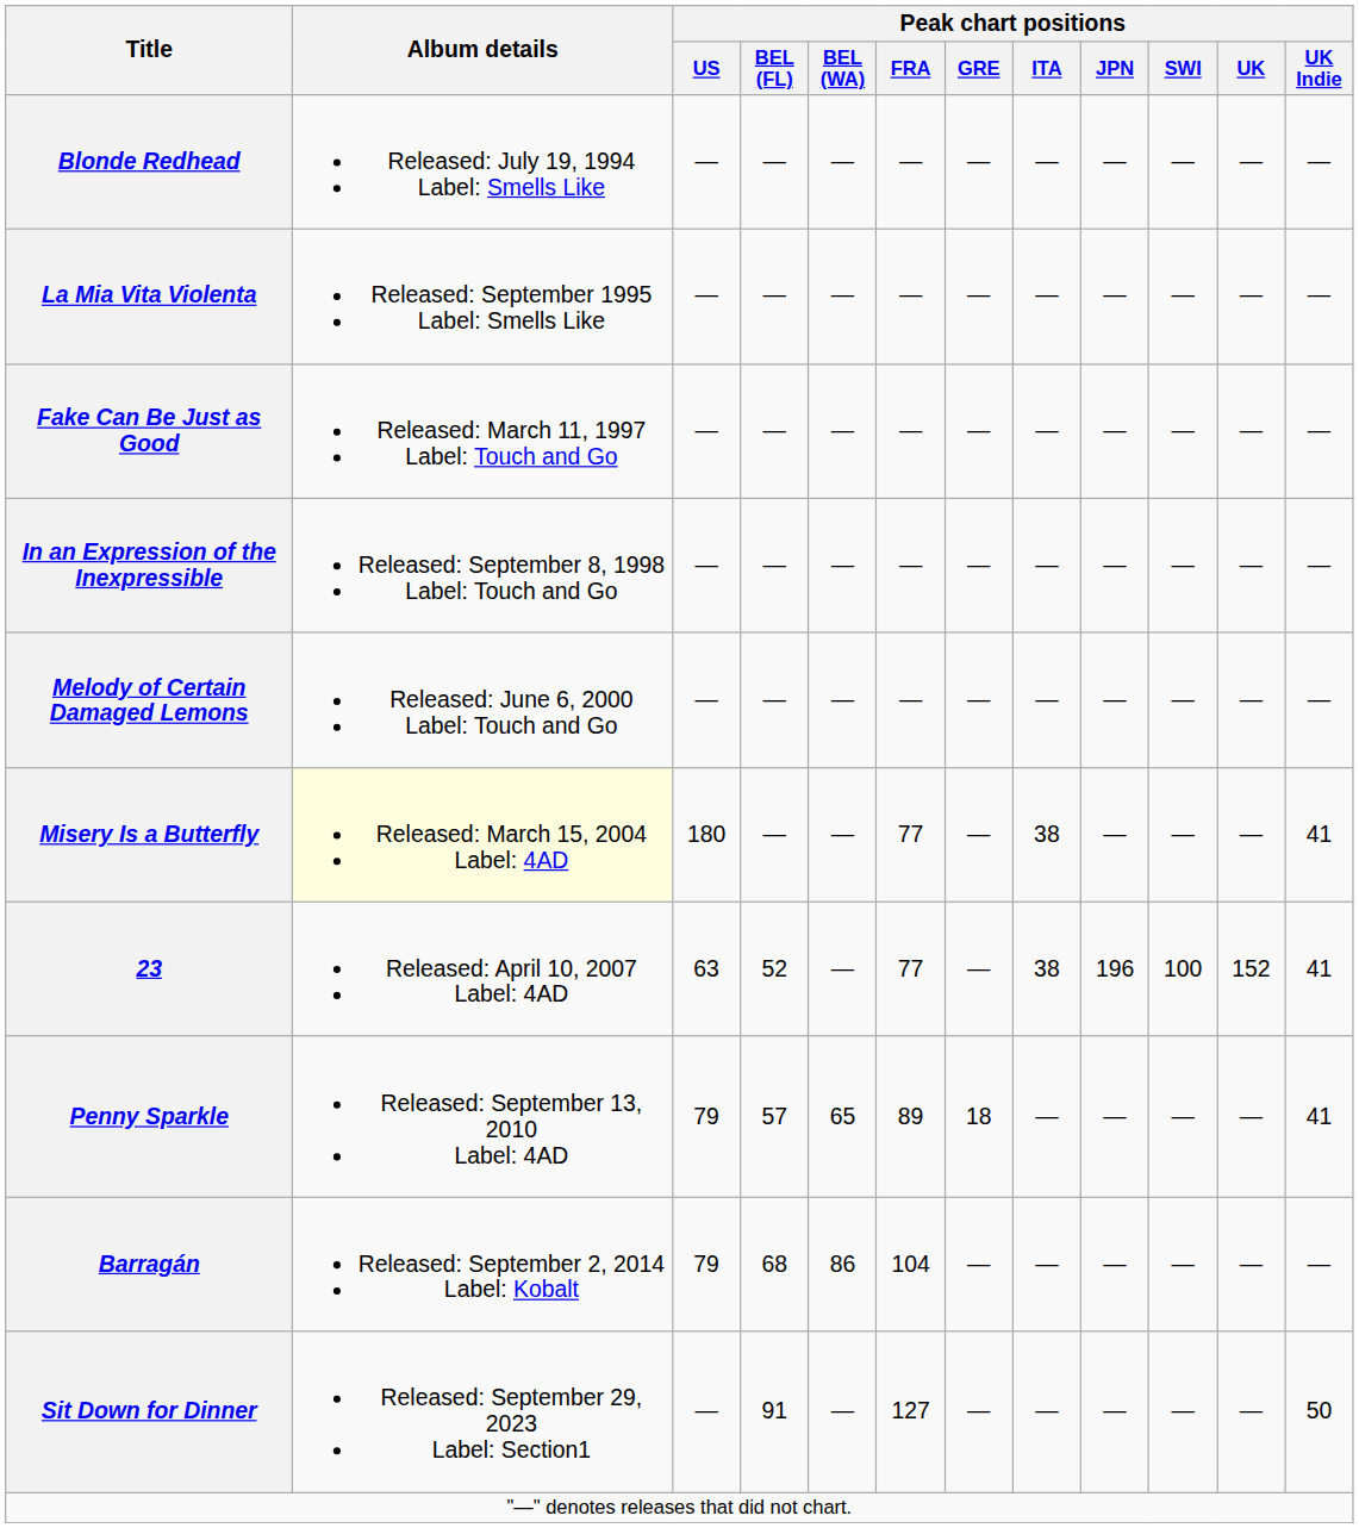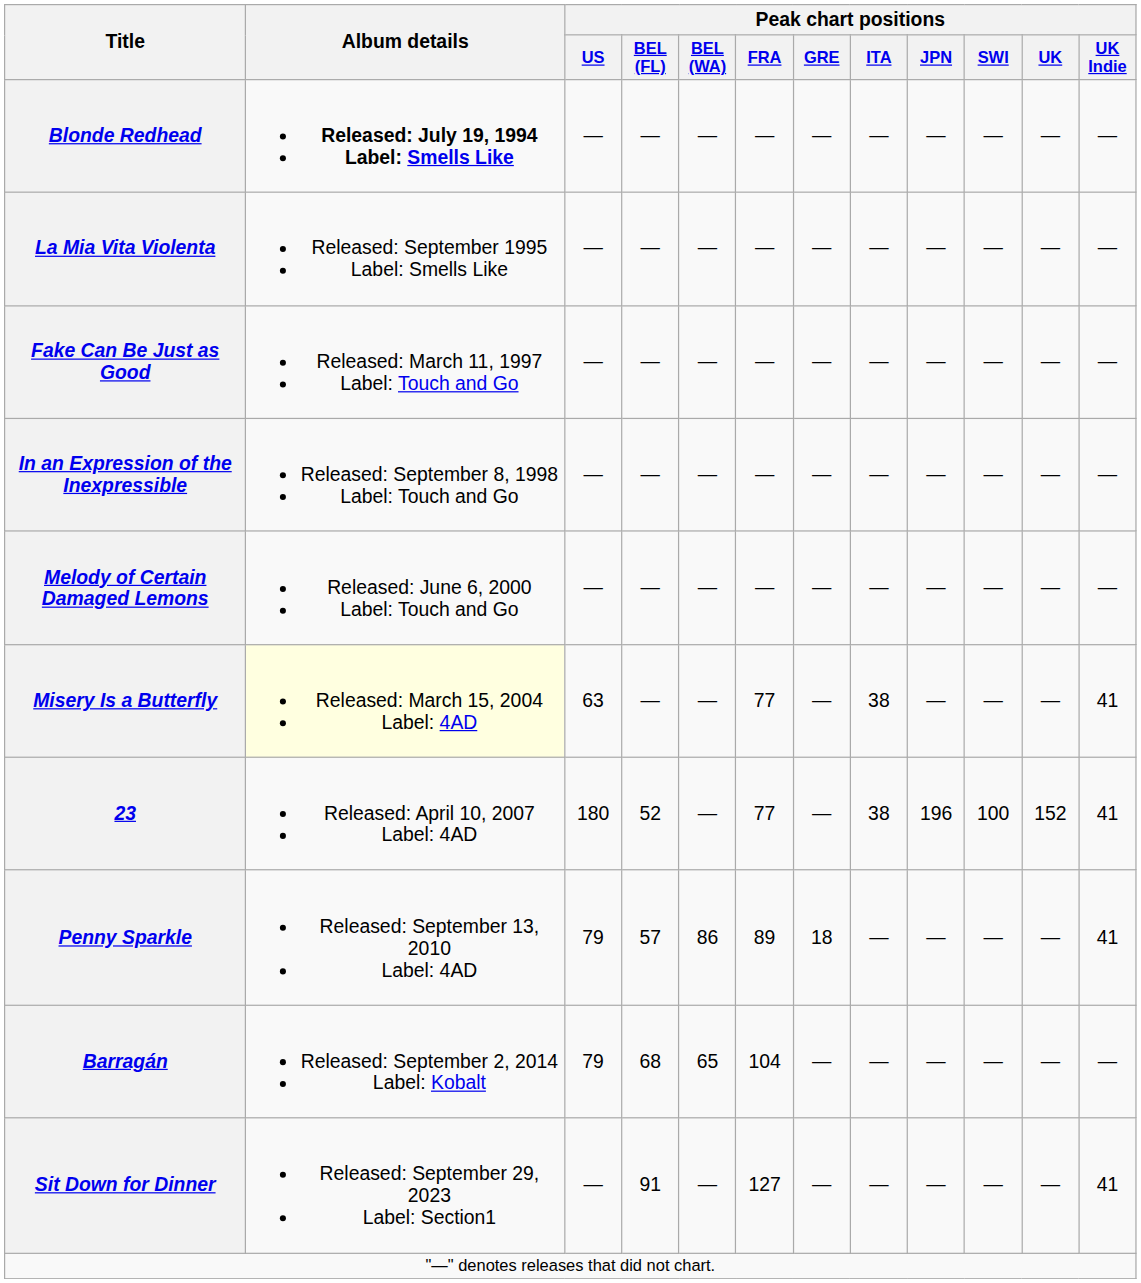 <table class="wikitable plainrowheaders" style="text-align:center;">
 <tr>
 <th scope="col" rowspan="2" style="width:12em;">Title</th>
 <th scope="col" rowspan="2" style="width:16em;">Album details</th>
 <th scope="col" colspan="10">Peak chart positions</th>
 </tr>
 <tr>
 <th style="width:3em;font-size:85%"><a href='#'>US</a><br></th>
 <th style="width:3em;font-size:85%"><a href='#'>BEL<br>(FL)</a><br></th>
 <th style="width:3em;font-size:85%"><a href='#'>BEL<br>(WA)</a><br></th>
 <th style="width:3em;font-size:85%"><a href='#'>FRA</a><br></th>
 <th style="width:3em;font-size:85%"><a href='#'>GRE</a><br></th>
 <th style="width:3em;font-size:85%"><a href='#'>ITA</a><br></th>
 <th style="width:3em;font-size:85%"><a href='#'>JPN</a><br></th>
 <th style="width:3em;font-size:85%"><a href='#'>SWI</a><br></th>
 <th style="width:3em;font-size:85%"><a href='#'>UK</a><br></th>
 <th style="width:3em;font-size:85%"><a href='#'>UK<br>Indie</a><br></th>
 </tr>
 <tr>
 <th scope="row"><em><a href='#'>Blonde Redhead</a></em></th>
-<td><br><ul><li>Released: July 19, 1994</li><li>Label: <a href='#'>Smells Like</a></li></ul></td>
+<td><strong><br><ul><li>Released: July 19, 1994</li><li>Label: <a href='#'>Smells Like</a></li></ul></strong></td>
 <td>—</td>
 <td>—</td>
 <td>—</td>
 <td>—</td>
 <td>—</td>
 <td>—</td>
 <td>—</td>
 <td>—</td>
 <td>—</td>
 <td>—</td>
 </tr>
 <tr>
 <th scope="row"><em><a href='#'>La Mia Vita Violenta</a></em></th>
 <td><br><ul><li>Released: September 1995</li><li>Label: Smells Like</li></ul></td>
 <td>—</td>
 <td>—</td>
 <td>—</td>
 <td>—</td>
 <td>—</td>
 <td>—</td>
 <td>—</td>
 <td>—</td>
 <td>—</td>
 <td>—</td>
 </tr>
 <tr>
 <th scope="row"><em><a href='#'>Fake Can Be Just as Good</a></em></th>
 <td><br><ul><li>Released: March 11, 1997</li><li>Label: <a href='#'>Touch and Go</a></li></ul></td>
 <td>—</td>
 <td>—</td>
 <td>—</td>
 <td>—</td>
 <td>—</td>
 <td>—</td>
 <td>—</td>
 <td>—</td>
 <td>—</td>
 <td>—</td>
 </tr>
 <tr>
 <th scope="row"><em><a href='#'>In an Expression of the Inexpressible</a></em></th>
 <td><br><ul><li>Released: September 8, 1998</li><li>Label: Touch and Go</li></ul></td>
 <td>—</td>
 <td>—</td>
 <td>—</td>
 <td>—</td>
 <td>—</td>
 <td>—</td>
 <td>—</td>
 <td>—</td>
 <td>—</td>
 <td>—</td>
 </tr>
 <tr>
 <th scope="row"><em><a href='#'>Melody of Certain Damaged Lemons</a></em></th>
 <td><br><ul><li>Released: June 6, 2000</li><li>Label: Touch and Go</li></ul></td>
 <td>—</td>
 <td>—</td>
 <td>—</td>
 <td>—</td>
 <td>—</td>
 <td>—</td>
 <td>—</td>
 <td>—</td>
 <td>—</td>
 <td>—</td>
 </tr>
 <tr>
 <th scope="row"><em><a href='#'>Misery Is a Butterfly</a></em></th>
 <td style="background: lightyellow;"><br><ul><li>Released: March 15, 2004</li><li>Label: <a href='#'>4AD</a></li></ul></td>
-<td>180</td>
+<td>63</td>
 <td>—</td>
 <td>—</td>
 <td>77</td>
 <td>—</td>
 <td>38</td>
 <td>—</td>
 <td>—</td>
 <td>—</td>
 <td>41</td>
 </tr>
 <tr>
 <th scope="row"><em><a href='#'>23</a></em></th>
 <td><br><ul><li>Released: April 10, 2007</li><li>Label: 4AD</li></ul></td>
-<td>63</td>
+<td>180</td>
 <td>52</td>
 <td>—</td>
 <td>77</td>
 <td>—</td>
 <td>38</td>
 <td>196</td>
 <td>100</td>
 <td>152</td>
 <td>41</td>
 </tr>
 <tr>
 <th scope="row"><em><a href='#'>Penny Sparkle</a></em></th>
 <td><br><ul><li>Released: September 13, 2010</li><li>Label: 4AD</li></ul></td>
 <td>79</td>
 <td>57</td>
-<td>65</td>
+<td>86</td>
 <td>89</td>
 <td>18</td>
 <td>—</td>
 <td>—</td>
 <td>—</td>
 <td>—</td>
 <td>41</td>
 </tr>
 <tr>
 <th scope="row"><em><a href='#'>Barragán</a></em></th>
 <td><br><ul><li>Released: September 2, 2014</li><li>Label: <a href='#'>Kobalt</a></li></ul></td>
 <td>79</td>
 <td>68</td>
-<td>86</td>
+<td>65</td>
 <td>104</td>
 <td>—</td>
 <td>—</td>
 <td>—</td>
 <td>—</td>
 <td>—</td>
 <td>—</td>
 </tr>
 <tr>
 <th scope="row"><em><a href='#'>Sit Down for Dinner</a></em></th>
 <td><br><ul><li>Released: September 29, 2023</li><li>Label: Section1</li></ul></td>
 <td>—</td>
 <td>91</td>
 <td>—</td>
 <td>127</td>
 <td>—</td>
 <td>—</td>
 <td>—</td>
 <td>—</td>
 <td>—</td>
-<td>50</td>
+<td>41</td>
 </tr>
 <tr>
 <td colspan="14" style="text-align:center; font-size:85%">"—" denotes releases that did not chart.</td>
 </tr>
 </table>
